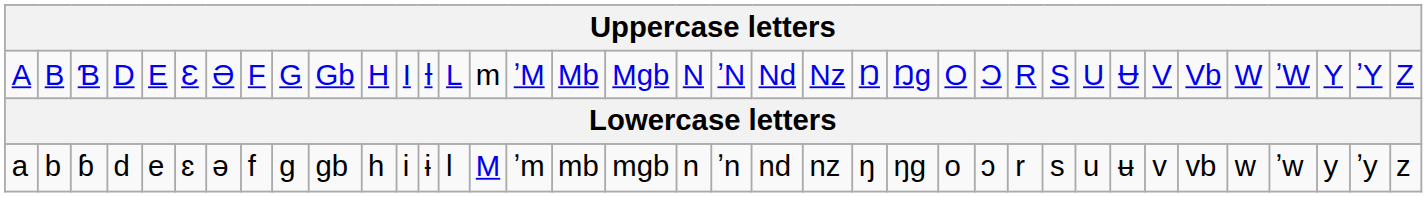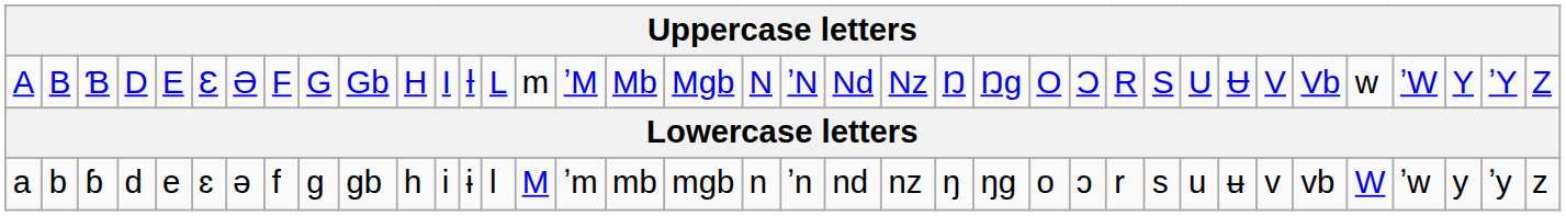 <table class="wikitable">
 <tr>
 <th colspan="47">Uppercase letters</th>
 </tr>
 <tr>
 <td><a href='#'>A</a></td>
 <td><a href='#'>B</a></td>
 <td><a href='#'>Ɓ</a></td>
 <td><a href='#'>D</a></td>
 <td><a href='#'>E</a></td>
 <td><a href='#'>Ɛ</a></td>
 <td><a href='#'>Ə</a></td>
 <td><a href='#'>F</a></td>
 <td><a href='#'>G</a></td>
 <td><a href='#'>Gb</a></td>
 <td><a href='#'>H</a></td>
 <td><a href='#'>I</a></td>
 <td><a href='#'>Ɨ</a></td>
 <td><a href='#'>L</a></td>
 <td>m</td>
 <td><a href='#'>ʼM</a></td>
 <td><a href='#'>Mb</a></td>
 <td><a href='#'>Mgb</a></td>
 <td><a href='#'>N</a></td>
 <td><a href='#'>ʼN</a></td>
 <td><a href='#'>Nd</a></td>
 <td><a href='#'>Nz</a></td>
 <td><a href='#'>Ŋ</a></td>
 <td><a href='#'>Ŋg</a></td>
 <td><a href='#'>O</a></td>
 <td><a href='#'>Ɔ</a></td>
 <td><a href='#'>R</a></td>
 <td><a href='#'>S</a></td>
 <td><a href='#'>U</a></td>
 <td><a href='#'>Ʉ</a></td>
 <td><a href='#'>V</a></td>
 <td><a href='#'>Vb</a></td>
-<td><a href='#'>W</a></td>
+<td>w</td>
 <td><a href='#'>ʼW</a></td>
 <td><a href='#'>Y</a></td>
 <td><a href='#'>ʼY</a></td>
 <td><a href='#'>Z</a></td>
 </tr>
 <tr>
 <th colspan="47">Lowercase letters</th>
 </tr>
 <tr>
 <td>a</td>
 <td>b</td>
 <td>ɓ</td>
 <td>d</td>
 <td>e</td>
 <td>ɛ</td>
 <td>ə</td>
 <td>f</td>
 <td>g</td>
 <td>gb</td>
 <td>h</td>
 <td>i</td>
 <td>ɨ</td>
 <td>l</td>
 <td><a href='#'>M</a></td>
 <td>ʼm</td>
 <td>mb</td>
 <td>mgb</td>
 <td>n</td>
 <td>ʼn</td>
 <td>nd</td>
 <td>nz</td>
 <td>ŋ</td>
 <td>ŋg</td>
 <td>o</td>
 <td>ɔ</td>
 <td>r</td>
 <td>s</td>
 <td>u</td>
 <td>ʉ</td>
 <td>v</td>
 <td>vb</td>
-<td>w</td>
+<td><a href='#'>W</a></td>
 <td>ʼw</td>
 <td>y</td>
 <td>ʼy</td>
 <td>z</td>
 </tr>
 </table>
